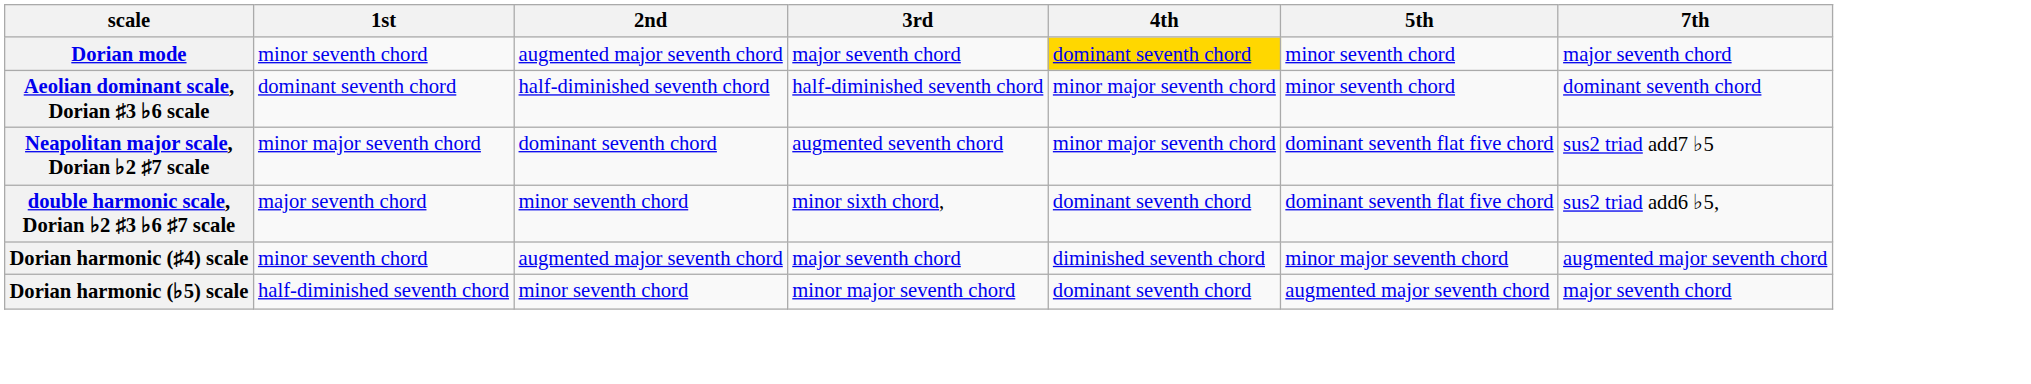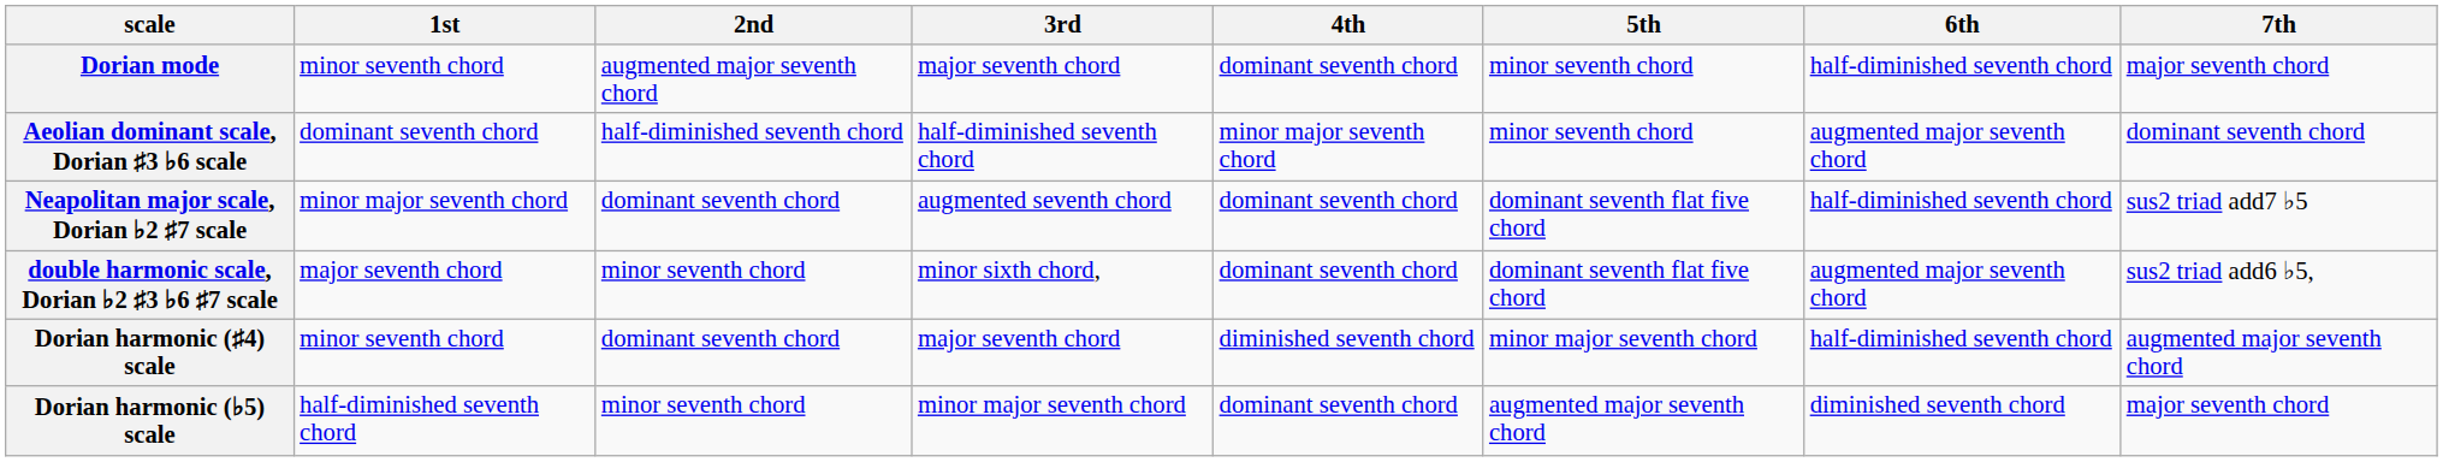 <table class=wikitable>
 <tr style="vertical-align:bottom;">
 <th>scale</th>
 <th>1st</th>
 <th>2nd</th>
 <th>3rd</th>
 <th>4th</th>
 <th>5th</th>
+<th>6th</th>
 <th>7th</th>
 </tr>
 <tr style="vertical-align:top;">
 <th><a href='#'>Dorian mode</a></th>
 <td><a href='#'>minor seventh chord</a></td>
 <td><a href='#'>augmented major seventh chord</a></td>
 <td><a href='#'>major seventh chord</a></td>
-<td style="background: gold;"><a href='#'>dominant seventh chord</a></td>
+<td><a href='#'>dominant seventh chord</a></td>
 <td><a href='#'>minor seventh chord</a></td>
+<td><a href='#'>half-diminished seventh chord</a></td>
 <td><a href='#'>major seventh chord</a></td>
 </tr>
 <tr style="vertical-align:top;">
 <th><a href='#'>Aeolian dominant scale</a>,<br>Dorian ♯3 ♭6 scale</th>
 <td><a href='#'>dominant seventh chord</a></td>
 <td><a href='#'>half-diminished seventh chord</a></td>
 <td><a href='#'>half-diminished seventh chord</a></td>
 <td><a href='#'>minor major seventh chord</a></td>
 <td><a href='#'>minor seventh chord</a></td>
+<td><a href='#'>augmented major seventh chord</a></td>
 <td><a href='#'>dominant seventh chord</a></td>
 </tr>
 <tr style="vertical-align:top;">
 <th><a href='#'>Neapolitan major scale</a>,<br>Dorian ♭2 ♯7 scale</th>
 <td><a href='#'>minor major seventh chord</a></td>
 <td><a href='#'>dominant seventh chord</a></td>
 <td><a href='#'>augmented seventh chord</a></td>
-<td><a href='#'>minor major seventh chord</a></td>
+<td><a href='#'>dominant seventh chord</a></td>
 <td><a href='#'>dominant seventh flat five chord</a></td>
+<td><a href='#'>half-diminished seventh chord</a></td>
 <td><a href='#'>sus2 triad</a> add7 ♭5</td>
 </tr>
 <tr style="vertical-align:top;">
 <th><a href='#'>double harmonic scale</a>,<br>Dorian ♭2 ♯3 ♭6 ♯7 scale</th>
 <td><a href='#'>major seventh chord</a></td>
 <td><a href='#'>minor seventh chord</a></td>
 <td><a href='#'>minor sixth chord</a>,<br></td>
 <td><a href='#'>dominant seventh chord</a></td>
 <td><a href='#'>dominant seventh flat five chord</a></td>
+<td><a href='#'>augmented major seventh chord</a></td>
 <td><a href='#'>sus2 triad</a> add6 ♭5,<br></td>
 </tr>
 <tr style="vertical-align:top;">
 <th>Dorian harmonic (♯4) scale</th>
 <td><a href='#'>minor seventh chord</a></td>
-<td><a href='#'>augmented major seventh chord</a></td>
+<td><a href='#'>dominant seventh chord</a></td>
 <td><a href='#'>major seventh chord</a></td>
 <td><a href='#'>diminished seventh chord</a></td>
 <td><a href='#'>minor major seventh chord</a></td>
+<td><a href='#'>half-diminished seventh chord</a></td>
 <td><a href='#'>augmented major seventh chord</a></td>
 </tr>
 <tr style="vertical-align:top;">
 <th>Dorian harmonic (♭5) scale</th>
 <td><a href='#'>half-diminished seventh chord</a></td>
 <td><a href='#'>minor seventh chord</a></td>
 <td><a href='#'>minor major seventh chord</a></td>
 <td><a href='#'>dominant seventh chord</a></td>
 <td><a href='#'>augmented major seventh chord</a></td>
+<td><a href='#'>diminished seventh chord</a></td>
 <td><a href='#'>major seventh chord</a></td>
 </tr>
 </table>
